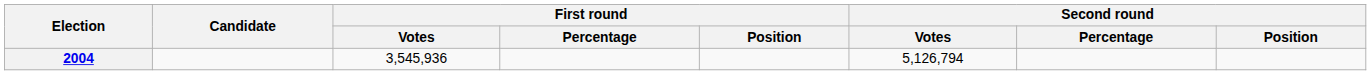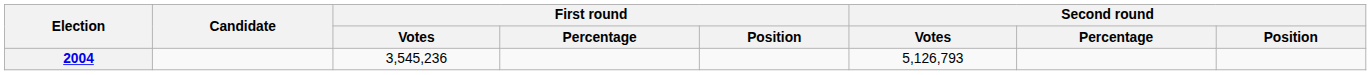 <table class=wikitable width=100%>
 <tr>
 <th rowspan=2>Election</th>
 <th rowspan=2>Candidate</th>
 <th colspan=3>First round</th>
 <th colspan=3>Second round</th>
 </tr>
 <tr>
 <th>Votes</th>
 <th>Percentage</th>
 <th>Position</th>
 <th>Votes</th>
 <th>Percentage</th>
 <th>Position</th>
 </tr>
 <tr align=center>
 <th><a href='#'>2004</a></th>
 <td></td>
-<td>3,545,936</td>
+<td>3,545,236</td>
 <td></td>
 <td></td>
-<td>5,126,794</td>
+<td>5,126,793</td>
 <td></td>
 <td></td>
 </tr>
 </table>
